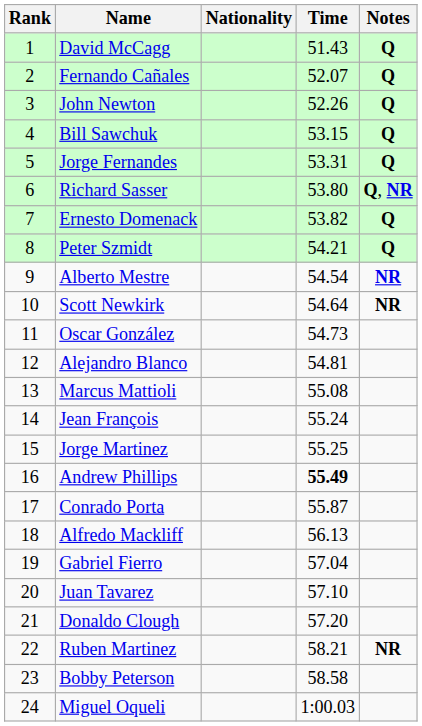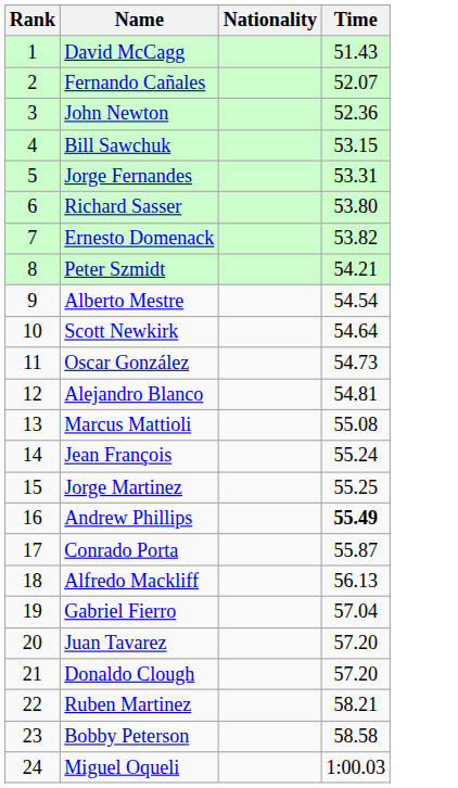 <table class="wikitable sortable" style="text-align:center">
 <tr>
 <th>Rank</th>
 <th>Name</th>
 <th>Nationality</th>
 <th>Time</th>
-<th>Notes</th>
 </tr>
 <tr bgcolor=ccffcc>
 <td>1</td>
 <td align=left><a href='#'>David McCagg</a></td>
 <td align=left></td>
 <td>51.43</td>
-<td><strong>Q</strong></td>
 </tr>
 <tr bgcolor=ccffcc>
 <td>2</td>
 <td align=left><a href='#'>Fernando Cañales</a></td>
 <td align=left></td>
 <td>52.07</td>
-<td><strong>Q</strong></td>
 </tr>
 <tr bgcolor=ccffcc>
 <td>3</td>
 <td align=left><a href='#'>John Newton</a></td>
 <td align=left></td>
-<td>52.26</td>
-<td><strong>Q</strong></td>
+<td>52.36</td>
 </tr>
 <tr bgcolor=ccffcc>
 <td>4</td>
 <td align=left><a href='#'>Bill Sawchuk</a></td>
 <td align=left></td>
 <td>53.15</td>
-<td><strong>Q</strong></td>
 </tr>
 <tr bgcolor=ccffcc>
 <td>5</td>
 <td align=left><a href='#'>Jorge Fernandes</a></td>
 <td align=left></td>
 <td>53.31</td>
-<td><strong>Q</strong></td>
 </tr>
 <tr bgcolor=ccffcc>
 <td>6</td>
 <td align=left><a href='#'>Richard Sasser</a></td>
 <td align=left></td>
 <td>53.80</td>
-<td><strong>Q</strong>, <strong><a href='#'>NR</a></strong></td>
 </tr>
 <tr bgcolor=ccffcc>
 <td>7</td>
 <td align=left><a href='#'>Ernesto Domenack</a></td>
 <td align=left></td>
 <td>53.82</td>
-<td><strong>Q</strong></td>
 </tr>
 <tr bgcolor=ccffcc>
 <td>8</td>
 <td align=left><a href='#'>Peter Szmidt</a></td>
 <td align=left></td>
 <td>54.21</td>
-<td><strong>Q</strong></td>
 </tr>
 <tr>
 <td>9</td>
 <td align=left><a href='#'>Alberto Mestre</a></td>
 <td align=left></td>
 <td>54.54</td>
-<td><strong><a href='#'>NR</a></strong></td>
 </tr>
 <tr>
 <td>10</td>
 <td align=left><a href='#'>Scott Newkirk</a></td>
 <td align=left></td>
 <td>54.64</td>
-<td><strong>NR</strong></td>
 </tr>
 <tr>
 <td>11</td>
 <td align=left><a href='#'>Oscar González</a></td>
 <td align=left></td>
 <td>54.73</td>
-<td></td>
 </tr>
 <tr>
 <td>12</td>
 <td align=left><a href='#'>Alejandro Blanco</a></td>
 <td align=left></td>
 <td>54.81</td>
-<td></td>
 </tr>
 <tr>
 <td>13</td>
 <td align=left><a href='#'>Marcus Mattioli</a></td>
 <td align=left></td>
 <td>55.08</td>
-<td></td>
 </tr>
 <tr>
 <td>14</td>
 <td align=left><a href='#'>Jean François</a></td>
 <td align=left></td>
 <td>55.24</td>
-<td></td>
 </tr>
 <tr>
 <td>15</td>
 <td align=left><a href='#'>Jorge Martinez</a></td>
 <td align=left></td>
 <td>55.25</td>
-<td></td>
 </tr>
 <tr>
 <td>16</td>
 <td align=left><a href='#'>Andrew Phillips</a></td>
 <td align=left></td>
 <td><strong>55.49</strong></td>
-<td></td>
 </tr>
 <tr>
 <td>17</td>
 <td align=left><a href='#'>Conrado Porta</a></td>
 <td align=left></td>
 <td>55.87</td>
-<td></td>
 </tr>
 <tr>
 <td>18</td>
 <td align=left><a href='#'>Alfredo Mackliff</a></td>
 <td align=left></td>
 <td>56.13</td>
-<td></td>
 </tr>
 <tr>
 <td>19</td>
 <td align=left><a href='#'>Gabriel Fierro</a></td>
 <td align=left></td>
 <td>57.04</td>
-<td></td>
 </tr>
 <tr>
 <td>20</td>
 <td align=left><a href='#'>Juan Tavarez</a></td>
 <td align=left></td>
-<td>57.10</td>
-<td></td>
+<td>57.20</td>
 </tr>
 <tr>
 <td>21</td>
 <td align=left><a href='#'>Donaldo Clough</a></td>
 <td align=left></td>
 <td>57.20</td>
-<td></td>
 </tr>
 <tr>
 <td>22</td>
 <td align=left><a href='#'>Ruben Martinez</a></td>
 <td align=left></td>
 <td>58.21</td>
-<td><strong>NR</strong></td>
 </tr>
 <tr>
 <td>23</td>
 <td align=left><a href='#'>Bobby Peterson</a></td>
 <td align=left></td>
 <td>58.58</td>
-<td></td>
 </tr>
 <tr>
 <td>24</td>
 <td align=left><a href='#'>Miguel Oqueli</a></td>
 <td align=left></td>
 <td>1:00.03</td>
-<td></td>
 </tr>
 </table>
